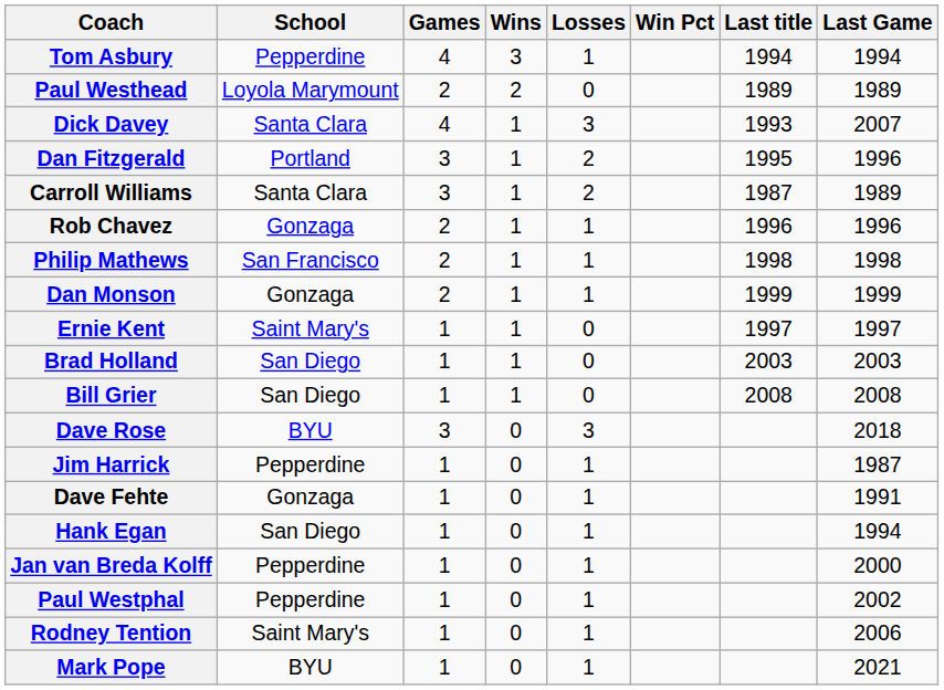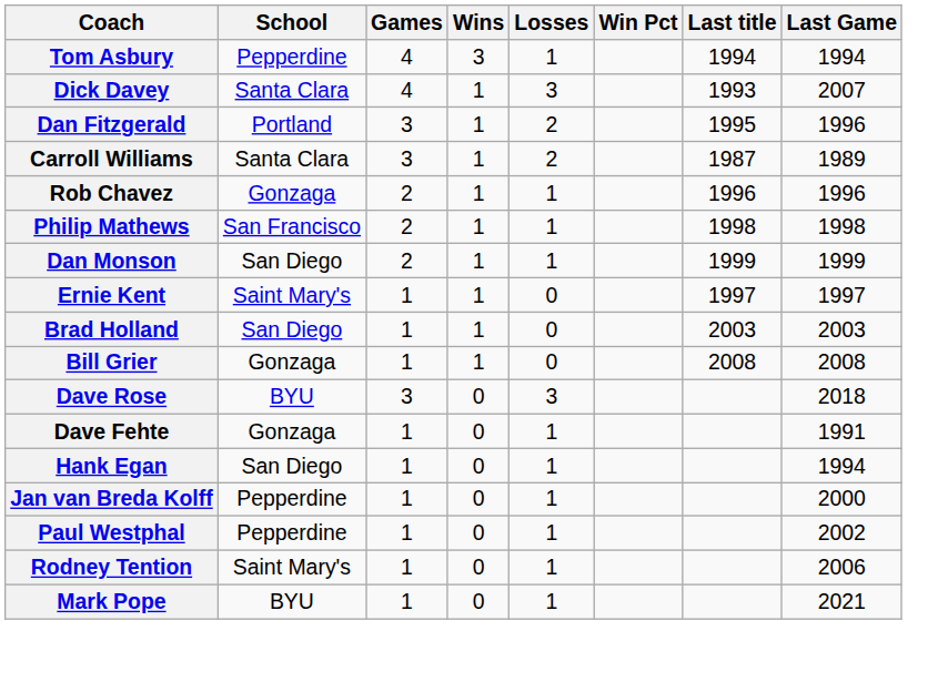 <table class="wikitable sortable sort-under" style="text-align:center;font-size:90%">
 <tr>
 <th>Coach</th>
 <th>School</th>
 <th>Games</th>
 <th>Wins</th>
 <th>Losses</th>
 <th>Win Pct</th>
 <th>Last title</th>
 <th>Last Game</th>
 </tr>
 <tr>
 <th><a href='#'>Tom Asbury</a></th>
 <td> <a href='#'>Pepperdine</a></td>
 <td>4</td>
 <td>3</td>
 <td>1</td>
 <td></td>
 <td>1994</td>
 <td>1994</td>
-</tr>
-<tr>
-<th><a href='#'>Paul Westhead</a></th>
-<td> <a href='#'>Loyola Marymount</a></td>
-<td>2</td>
-<td>2</td>
-<td>0</td>
-<td></td>
-<td>1989</td>
-<td>1989</td>
 </tr>
 <tr>
 <th><a href='#'>Dick Davey</a></th>
 <td> <a href='#'>Santa Clara</a></td>
 <td>4</td>
 <td>1</td>
 <td>3</td>
 <td></td>
 <td>1993</td>
 <td>2007</td>
 </tr>
 <tr>
 <th><a href='#'>Dan Fitzgerald</a></th>
 <td> <a href='#'>Portland</a></td>
 <td>3</td>
 <td>1</td>
 <td>2</td>
 <td></td>
 <td>1995</td>
 <td>1996</td>
 </tr>
 <tr>
 <th>Carroll Williams</th>
 <td> Santa Clara</td>
 <td>3</td>
 <td>1</td>
 <td>2</td>
 <td></td>
 <td>1987</td>
 <td>1989</td>
 </tr>
 <tr>
 <th>Rob Chavez</th>
 <td> <a href='#'>Gonzaga</a></td>
 <td>2</td>
 <td>1</td>
 <td>1</td>
 <td></td>
 <td>1996</td>
 <td>1996</td>
 </tr>
 <tr>
 <th><a href='#'>Philip Mathews</a></th>
 <td> <a href='#'>San Francisco</a></td>
 <td>2</td>
 <td>1</td>
 <td>1</td>
 <td></td>
 <td>1998</td>
 <td>1998</td>
 </tr>
 <tr>
 <th><a href='#'>Dan Monson</a></th>
-<td> Gonzaga</td>
+<td> San Diego</td>
 <td>2</td>
 <td>1</td>
 <td>1</td>
 <td></td>
 <td>1999</td>
 <td>1999</td>
 </tr>
 <tr>
 <th><a href='#'>Ernie Kent</a></th>
 <td> <a href='#'>Saint Mary's</a></td>
 <td>1</td>
 <td>1</td>
 <td>0</td>
 <td></td>
 <td>1997</td>
 <td>1997</td>
 </tr>
 <tr>
 <th><a href='#'>Brad Holland</a></th>
 <td> <a href='#'>San Diego</a></td>
 <td>1</td>
 <td>1</td>
 <td>0</td>
 <td></td>
 <td>2003</td>
 <td>2003</td>
 </tr>
 <tr>
 <th><a href='#'>Bill Grier</a></th>
-<td> San Diego</td>
+<td> Gonzaga</td>
 <td>1</td>
 <td>1</td>
 <td>0</td>
 <td></td>
 <td>2008</td>
 <td>2008</td>
 </tr>
 <tr>
 <th><a href='#'>Dave Rose</a></th>
 <td> <a href='#'>BYU</a></td>
 <td>3</td>
 <td>0</td>
 <td>3</td>
 <td></td>
 <td></td>
 <td>2018</td>
-</tr>
-<tr>
-<th><a href='#'>Jim Harrick</a></th>
-<td> Pepperdine</td>
-<td>1</td>
-<td>0</td>
-<td>1</td>
-<td></td>
-<td></td>
-<td>1987</td>
 </tr>
 <tr>
 <th>Dave Fehte</th>
 <td> Gonzaga</td>
 <td>1</td>
 <td>0</td>
 <td>1</td>
 <td></td>
 <td></td>
 <td>1991</td>
 </tr>
 <tr>
 <th><a href='#'>Hank Egan</a></th>
 <td> San Diego</td>
 <td>1</td>
 <td>0</td>
 <td>1</td>
 <td></td>
 <td></td>
 <td>1994</td>
 </tr>
 <tr>
 <th><a href='#'>Jan van Breda Kolff</a></th>
 <td> Pepperdine</td>
 <td>1</td>
 <td>0</td>
 <td>1</td>
 <td></td>
 <td></td>
 <td>2000</td>
 </tr>
 <tr>
 <th><a href='#'>Paul Westphal</a></th>
 <td> Pepperdine</td>
 <td>1</td>
 <td>0</td>
 <td>1</td>
 <td></td>
 <td></td>
 <td>2002</td>
 </tr>
 <tr>
 <th><a href='#'>Rodney Tention</a></th>
 <td> Saint Mary's</td>
 <td>1</td>
 <td>0</td>
 <td>1</td>
 <td></td>
 <td></td>
 <td>2006</td>
 </tr>
 <tr>
 <th><a href='#'>Mark Pope</a></th>
 <td> BYU</td>
 <td>1</td>
 <td>0</td>
 <td>1</td>
 <td></td>
 <td></td>
 <td>2021</td>
 </tr>
 </table>
